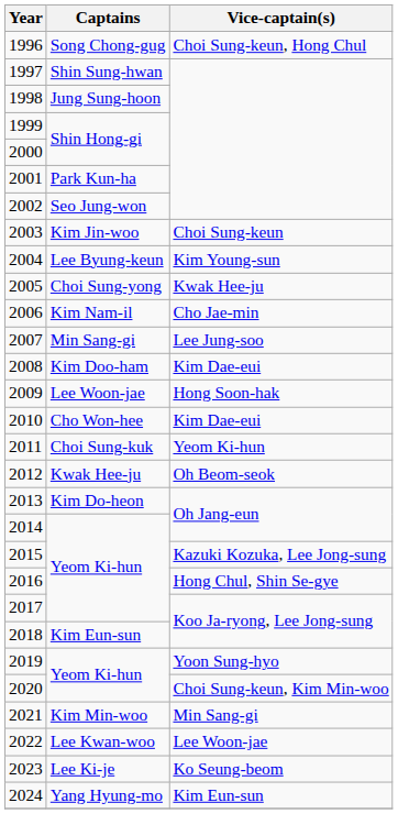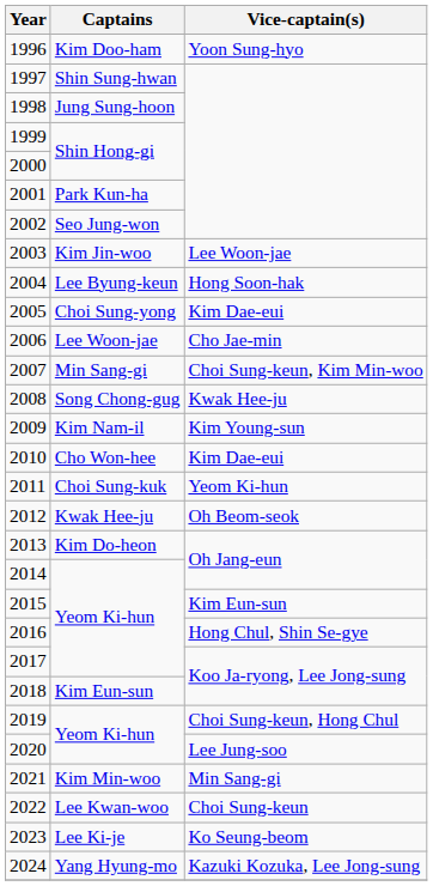 <table class="wikitable">
 <tr>
 <th>Year</th>
 <th>Captains</th>
 <th>Vice-captain(s)</th>
 </tr>
 <tr>
 <td>1996</td>
-<td> <a href='#'>Song Chong-gug</a></td>
-<td> <a href='#'>Choi Sung-keun</a>, <a href='#'>Hong Chul</a></td>
+<td> <a href='#'>Kim Doo-ham</a></td>
+<td> <a href='#'>Yoon Sung-hyo</a></td>
 </tr>
 <tr>
 <td>1997</td>
 <td> <a href='#'>Shin Sung-hwan</a></td>
 <td rowspan="6"></td>
 </tr>
 <tr>
 <td>1998</td>
 <td> <a href='#'>Jung Sung-hoon</a></td>
 </tr>
 <tr>
 <td>1999</td>
 <td rowspan=2> <a href='#'>Shin Hong-gi</a></td>
 </tr>
 <tr>
 <td>2000</td>
 </tr>
 <tr>
 <td>2001</td>
 <td> <a href='#'>Park Kun-ha</a></td>
 </tr>
 <tr>
 <td>2002</td>
 <td> <a href='#'>Seo Jung-won</a></td>
 </tr>
 <tr>
 <td>2003</td>
 <td> <a href='#'>Kim Jin-woo</a></td>
-<td> <a href='#'>Choi Sung-keun</a></td>
+<td> <a href='#'>Lee Woon-jae</a></td>
 </tr>
 <tr>
 <td>2004</td>
 <td> <a href='#'>Lee Byung-keun</a></td>
-<td> <a href='#'>Kim Young-sun</a></td>
+<td> <a href='#'>Hong Soon-hak</a></td>
 </tr>
 <tr>
 <td>2005</td>
 <td> <a href='#'>Choi Sung-yong</a></td>
-<td> <a href='#'>Kwak Hee-ju</a></td>
+<td> <a href='#'>Kim Dae-eui</a></td>
 </tr>
 <tr>
 <td>2006</td>
-<td> <a href='#'>Kim Nam-il</a></td>
+<td> <a href='#'>Lee Woon-jae</a></td>
 <td> <a href='#'>Cho Jae-min</a></td>
 </tr>
 <tr>
 <td>2007</td>
 <td> <a href='#'>Min Sang-gi</a></td>
-<td> <a href='#'>Lee Jung-soo</a></td>
+<td> <a href='#'>Choi Sung-keun</a>, <a href='#'>Kim Min-woo</a></td>
 </tr>
 <tr>
 <td>2008</td>
-<td> <a href='#'>Kim Doo-ham</a></td>
-<td> <a href='#'>Kim Dae-eui</a></td>
+<td> <a href='#'>Song Chong-gug</a></td>
+<td> <a href='#'>Kwak Hee-ju</a></td>
 </tr>
 <tr>
 <td>2009</td>
-<td> <a href='#'>Lee Woon-jae</a></td>
-<td> <a href='#'>Hong Soon-hak</a></td>
+<td> <a href='#'>Kim Nam-il</a></td>
+<td> <a href='#'>Kim Young-sun</a></td>
 </tr>
 <tr>
 <td>2010</td>
 <td> <a href='#'>Cho Won-hee</a></td>
 <td> <a href='#'>Kim Dae-eui</a></td>
 </tr>
 <tr>
 <td>2011</td>
 <td> <a href='#'>Choi Sung-kuk</a></td>
 <td> <a href='#'>Yeom Ki-hun</a></td>
 </tr>
 <tr>
 <td>2012</td>
 <td> <a href='#'>Kwak Hee-ju</a></td>
 <td> <a href='#'>Oh Beom-seok</a></td>
 </tr>
 <tr>
 <td>2013</td>
 <td> <a href='#'>Kim Do-heon</a></td>
 <td rowspan="2"> <a href='#'>Oh Jang-eun</a></td>
 </tr>
 <tr>
 <td>2014</td>
 <td rowspan=4> <a href='#'>Yeom Ki-hun</a></td>
 </tr>
 <tr>
 <td>2015</td>
-<td> <a href='#'>Kazuki Kozuka</a>,  <a href='#'>Lee Jong-sung</a></td>
+<td> <a href='#'>Kim Eun-sun</a></td>
 </tr>
 <tr>
 <td>2016</td>
 <td> <a href='#'>Hong Chul</a>, <a href='#'>Shin Se-gye</a></td>
 </tr>
 <tr>
 <td>2017</td>
 <td rowspan="2"> <a href='#'>Koo Ja-ryong</a>, <a href='#'>Lee Jong-sung</a></td>
 </tr>
 <tr>
 <td>2018</td>
 <td> <a href='#'>Kim Eun-sun</a></td>
 </tr>
 <tr>
 <td>2019</td>
 <td rowspan=2> <a href='#'>Yeom Ki-hun</a></td>
-<td> <a href='#'>Yoon Sung-hyo</a></td>
+<td> <a href='#'>Choi Sung-keun</a>, <a href='#'>Hong Chul</a></td>
 </tr>
 <tr>
 <td>2020</td>
-<td> <a href='#'>Choi Sung-keun</a>, <a href='#'>Kim Min-woo</a></td>
+<td> <a href='#'>Lee Jung-soo</a></td>
 </tr>
 <tr>
 <td>2021</td>
 <td> <a href='#'>Kim Min-woo</a></td>
 <td> <a href='#'>Min Sang-gi</a></td>
 </tr>
 <tr>
 <td>2022</td>
 <td> <a href='#'>Lee Kwan-woo</a></td>
-<td> <a href='#'>Lee Woon-jae</a></td>
+<td> <a href='#'>Choi Sung-keun</a></td>
 </tr>
 <tr>
 <td>2023</td>
 <td> <a href='#'>Lee Ki-je</a></td>
 <td> <a href='#'>Ko Seung-beom</a></td>
 </tr>
 <tr>
 <td>2024</td>
 <td> <a href='#'>Yang Hyung-mo</a></td>
-<td> <a href='#'>Kim Eun-sun</a></td>
+<td> <a href='#'>Kazuki Kozuka</a>,  <a href='#'>Lee Jong-sung</a></td>
 </tr>
 <tr>
 </tr>
 </table>
